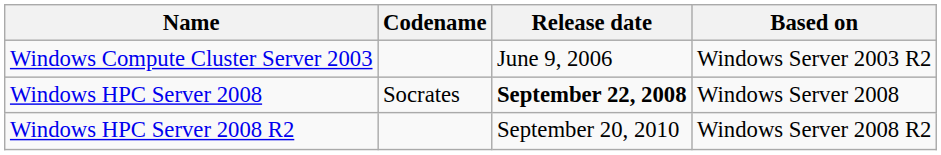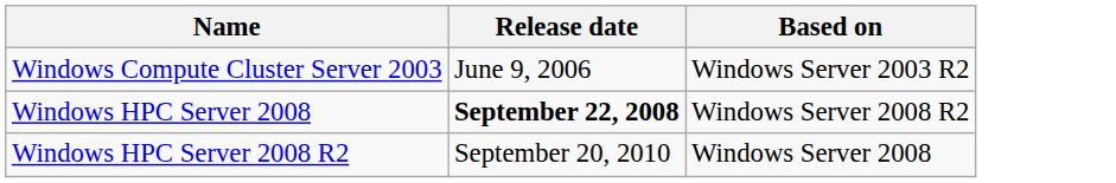 <table class="wikitable sortable">
 <tr>
 <th>Name</th>
-<th>Codename</th>
 <th>Release date</th>
 <th>Based on</th>
 </tr>
 <tr>
 <td><a href='#'>Windows Compute Cluster Server 2003</a></td>
-<td></td>
 <td>June 9, 2006</td>
 <td>Windows Server 2003 R2</td>
 </tr>
 <tr>
 <td><a href='#'>Windows HPC Server 2008</a></td>
-<td>Socrates</td>
 <td><strong>September 22, 2008</strong></td>
-<td>Windows Server 2008</td>
+<td>Windows Server 2008 R2</td>
 </tr>
 <tr>
 <td><a href='#'>Windows HPC Server 2008 R2</a></td>
-<td></td>
 <td>September 20, 2010</td>
-<td>Windows Server 2008 R2</td>
+<td>Windows Server 2008</td>
 </tr>
 </table>
